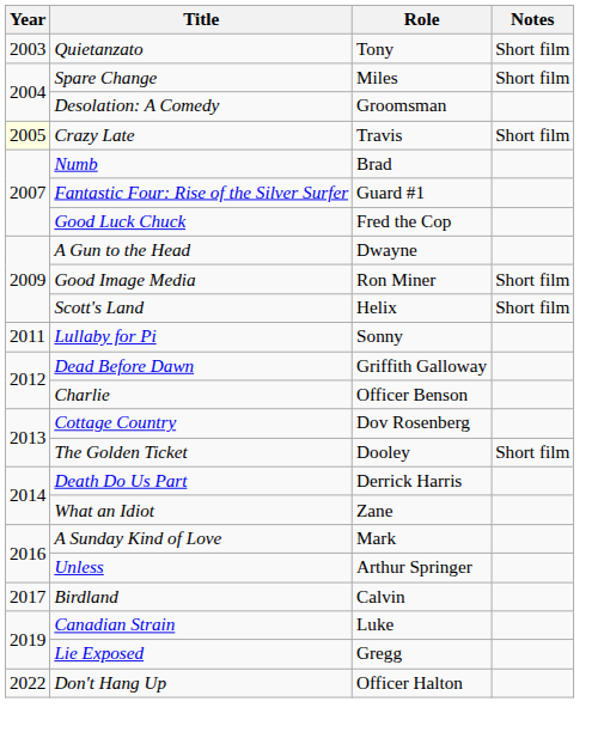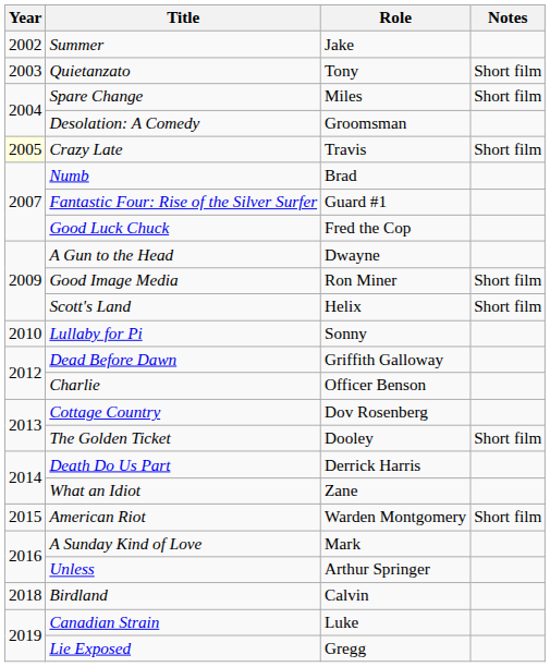 <table class="wikitable sortable">
 <tr>
 <th>Year</th>
 <th>Title</th>
 <th>Role</th>
 <th class="unsortable">Notes</th>
+</tr>
+<tr>
+<td>2002</td>
+<td><em>Summer</em></td>
+<td>Jake</td>
+<td></td>
 </tr>
 <tr>
 <td>2003</td>
 <td><em>Quietanzato</em></td>
 <td>Tony</td>
 <td>Short film</td>
 </tr>
 <tr>
 <td rowspan="2">2004</td>
 <td><em>Spare Change</em></td>
 <td>Miles</td>
 <td>Short film</td>
 </tr>
 <tr>
 <td><em>Desolation: A Comedy</em></td>
 <td>Groomsman</td>
 <td></td>
 </tr>
 <tr>
 <td style="background: lightyellow;">2005</td>
 <td><em>Crazy Late</em></td>
 <td>Travis</td>
 <td>Short film</td>
 </tr>
 <tr>
 <td rowspan="3">2007</td>
 <td><em><a href='#'>Numb</a></em></td>
 <td>Brad</td>
 <td></td>
 </tr>
 <tr>
 <td><em><a href='#'>Fantastic Four: Rise of the Silver Surfer</a></em></td>
 <td>Guard #1</td>
 <td></td>
 </tr>
 <tr>
 <td><em><a href='#'>Good Luck Chuck</a></em></td>
 <td>Fred the Cop</td>
 <td></td>
 </tr>
 <tr>
 <td rowspan="3">2009</td>
 <td data-sort-value="Gun to the Head, A"><em>A Gun to the Head</em></td>
 <td>Dwayne</td>
 <td></td>
 </tr>
 <tr>
 <td><em>Good Image Media</em></td>
 <td>Ron Miner</td>
 <td>Short film</td>
 </tr>
 <tr>
 <td><em>Scott's Land</em></td>
 <td>Helix</td>
 <td>Short film</td>
 </tr>
 <tr>
-<td>2011</td>
+<td>2010</td>
 <td><em><a href='#'>Lullaby for Pi</a></em></td>
 <td>Sonny</td>
 <td></td>
 </tr>
 <tr>
 <td rowspan="2">2012</td>
 <td><em><a href='#'>Dead Before Dawn</a></em></td>
 <td>Griffith Galloway</td>
 <td></td>
 </tr>
 <tr>
 <td><em>Charlie</em></td>
 <td>Officer Benson</td>
 <td></td>
 </tr>
 <tr>
 <td rowspan="2">2013</td>
 <td><em><a href='#'>Cottage Country</a></em></td>
 <td>Dov Rosenberg</td>
 <td></td>
 </tr>
 <tr>
 <td data-sort-value="Golden Ticket, The"><em>The Golden Ticket</em></td>
 <td>Dooley</td>
 <td>Short film</td>
 </tr>
 <tr>
 <td rowspan="2">2014</td>
 <td><em><a href='#'>Death Do Us Part</a></em></td>
 <td>Derrick Harris</td>
 <td></td>
 </tr>
 <tr>
 <td><em>What an Idiot</em></td>
 <td>Zane</td>
 <td></td>
 </tr>
 <tr>
+<td>2015</td>
+<td><em>American Riot</em></td>
+<td>Warden Montgomery</td>
+<td>Short film</td>
+</tr>
+<tr>
 <td rowspan="2">2016</td>
 <td data-sort-value="Sunday Kind of Love, A"><em>A Sunday Kind of Love</em></td>
 <td>Mark</td>
 <td></td>
 </tr>
 <tr>
 <td><em><a href='#'>Unless</a></em></td>
 <td>Arthur Springer</td>
 <td></td>
 </tr>
 <tr>
-<td>2017</td>
+<td>2018</td>
 <td><em>Birdland</em></td>
 <td>Calvin</td>
 <td></td>
 </tr>
 <tr>
 <td rowspan="2">2019</td>
 <td><em><a href='#'>Canadian Strain</a></em></td>
 <td>Luke</td>
 <td></td>
 </tr>
 <tr>
 <td><em><a href='#'>Lie Exposed</a></em></td>
 <td>Gregg</td>
 <td></td>
 </tr>
-<tr>
-<td>2022</td>
-<td><em>Don't Hang Up</em></td>
-<td>Officer Halton</td>
-<td></td>
-</tr>
 </table>
